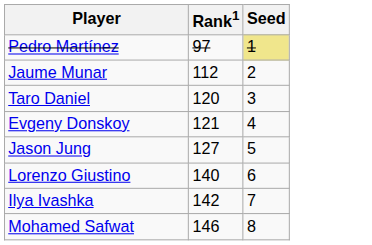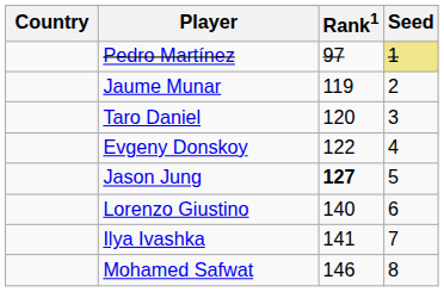 <table class="sortable wikitable">
 <tr>
+<th width="70">Country</th>
 <th width="175">Player</th>
 <th>Rank<sup>1</sup></th>
 <th>Seed</th>
 </tr>
 <tr>
+<td><s></s></td>
 <td><s><a href='#'>Pedro Martínez</a></s></td>
 <td><s>97</s></td>
 <td style="background: khaki;"><s>1</s></td>
 </tr>
 <tr>
+<td></td>
 <td><a href='#'>Jaume Munar</a></td>
-<td>112</td>
+<td>119</td>
 <td>2</td>
 </tr>
 <tr>
+<td></td>
 <td><a href='#'>Taro Daniel</a></td>
 <td>120</td>
 <td>3</td>
 </tr>
 <tr>
+<td></td>
 <td><a href='#'>Evgeny Donskoy</a></td>
-<td>121</td>
+<td>122</td>
 <td>4</td>
 </tr>
 <tr>
+<td></td>
 <td><a href='#'>Jason Jung</a></td>
-<td>127</td>
+<td><strong>127</strong></td>
 <td>5</td>
 </tr>
 <tr>
+<td></td>
 <td><a href='#'>Lorenzo Giustino</a></td>
 <td>140</td>
 <td>6</td>
 </tr>
 <tr>
+<td></td>
 <td><a href='#'>Ilya Ivashka</a></td>
-<td>142</td>
+<td>141</td>
 <td>7</td>
 </tr>
 <tr>
+<td></td>
 <td><a href='#'>Mohamed Safwat</a></td>
 <td>146</td>
 <td>8</td>
 </tr>
 </table>
